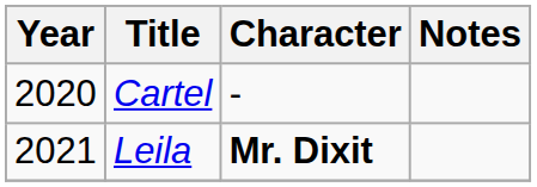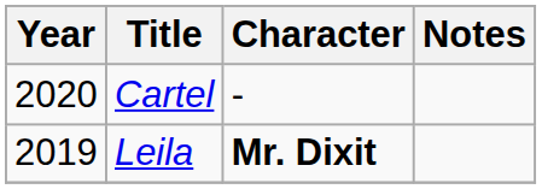 <table class="wikitable sortable">
 <tr>
 <th>Year</th>
 <th>Title</th>
 <th>Character</th>
 <th>Notes</th>
 </tr>
 <tr>
 <td>2020</td>
 <td><em><a href='#'>Cartel</a></em></td>
 <td>-</td>
 <td></td>
 </tr>
 <tr>
-<td>2021</td>
+<td>2019</td>
 <td><em><a href='#'>Leila</a></em></td>
 <td><strong>Mr. Dixit</strong></td>
 <td></td>
 </tr>
 <tr>
 </tr>
 </table>
